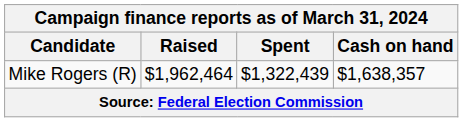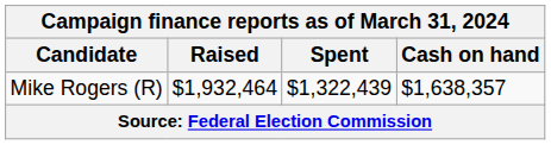 <table class="wikitable sortable">
 <tr>
 <th colspan=4>Campaign finance reports as of March 31, 2024</th>
 </tr>
 <tr style="text-align:center;">
 <th>Candidate</th>
 <th>Raised</th>
 <th>Spent</th>
 <th>Cash on hand</th>
 </tr>
 <tr>
 <td>Mike Rogers (R)</td>
-<td>$1,962,464</td>
+<td>$1,932,464</td>
 <td>$1,322,439</td>
 <td>$1,638,357</td>
 </tr>
 <tr>
 <th colspan="4"><small>Source: <a href='#'>Federal Election Commission</a></small></th>
 </tr>
 </table>
